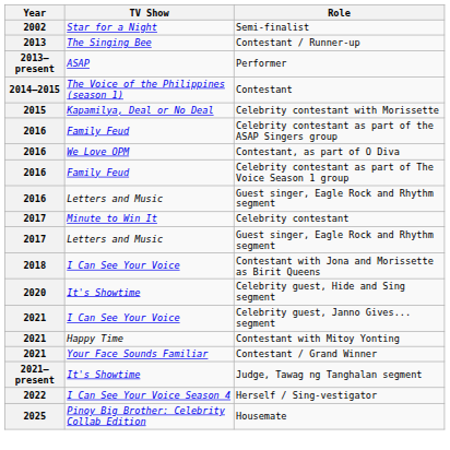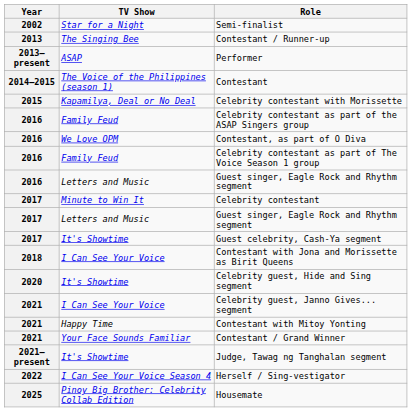 <table class="wikitable sortable plainrowheaders">
 <tr>
 <th>Year</th>
 <th>TV Show</th>
 <th>Role</th>
 </tr>
 <tr>
 <th>2002</th>
 <td><a href='#'><em>Star for a Night</em></a></td>
 <td>Semi-finalist</td>
 </tr>
 <tr>
 <th>2013</th>
 <td><a href='#'><em>The Singing Bee</em></a></td>
 <td>Contestant / Runner-up</td>
 </tr>
 <tr>
 <th>2013–present</th>
 <td><a href='#'><em>ASAP</em></a></td>
 <td>Performer</td>
 </tr>
 <tr>
 <th>2014–2015</th>
 <td><em><a href='#'>The Voice of the Philippines (season 1)</a></em></td>
 <td>Contestant</td>
 </tr>
 <tr>
 <th>2015</th>
 <td><em><a href='#'>Kapamilya, Deal or No Deal</a></em></td>
 <td>Celebrity contestant with Morissette</td>
 </tr>
 <tr>
 <th>2016</th>
 <td><a href='#'><em>Family Feud</em></a></td>
 <td>Celebrity contestant as part of the ASAP Singers group</td>
 </tr>
 <tr>
 <th>2016</th>
 <td><em><a href='#'>We Love OPM</a></em></td>
 <td>Contestant, as part of O Diva</td>
 </tr>
 <tr>
 <th>2016</th>
 <td><a href='#'><em>Family Feud</em></a></td>
 <td>Celebrity contestant as part of The Voice Season 1 group</td>
 </tr>
 <tr>
 <th>2016</th>
 <td><em>Letters and Music</em></td>
 <td>Guest singer, Eagle Rock and Rhythm segment</td>
 </tr>
 <tr>
 <th>2017</th>
 <td><a href='#'><em>Minute to Win It</em></a></td>
 <td>Celebrity contestant</td>
 </tr>
 <tr>
 <th>2017</th>
 <td><em>Letters and Music</em></td>
 <td>Guest singer, Eagle Rock and Rhythm segment</td>
 </tr>
 <tr>
+<th>2017</th>
+<td><a href='#'><em>It's Showtime</em></a></td>
+<td>Guest celebrity, Cash-Ya segment</td>
+</tr>
+<tr>
 <th>2018</th>
 <td><a href='#'><em>I Can See Your Voice</em></a></td>
 <td>Contestant with Jona and Morissette as Birit Queens</td>
 </tr>
 <tr>
 <th>2020</th>
 <td><a href='#'><em>It's Showtime</em></a></td>
 <td>Celebrity guest, Hide and Sing segment</td>
 </tr>
 <tr>
 <th>2021</th>
 <td><a href='#'><em>I Can See Your Voice</em></a></td>
 <td>Celebrity guest, Janno Gives... segment</td>
 </tr>
 <tr>
 <th>2021</th>
 <td><em>Happy Time</em></td>
 <td>Contestant with Mitoy Yonting</td>
 </tr>
 <tr>
 <th>2021</th>
 <td><a href='#'><em>Your Face Sounds Familiar</em></a></td>
 <td>Contestant / Grand Winner</td>
 </tr>
 <tr>
 <th>2021–present</th>
 <td><a href='#'><em>It's Showtime</em></a></td>
 <td>Judge, Tawag ng Tanghalan segment</td>
 </tr>
 <tr>
 <th>2022</th>
 <td><a href='#'><em>I Can See Your Voice Season 4</em></a></td>
 <td>Herself / Sing-vestigator</td>
 </tr>
 <tr>
 <th>2025</th>
 <td><a href='#'><em>Pinoy Big Brother: Celebrity Collab Edition</em></a></td>
 <td>Housemate</td>
 </tr>
 </table>
